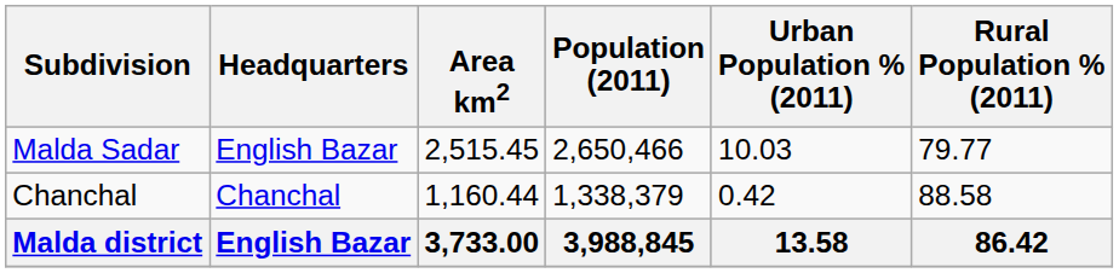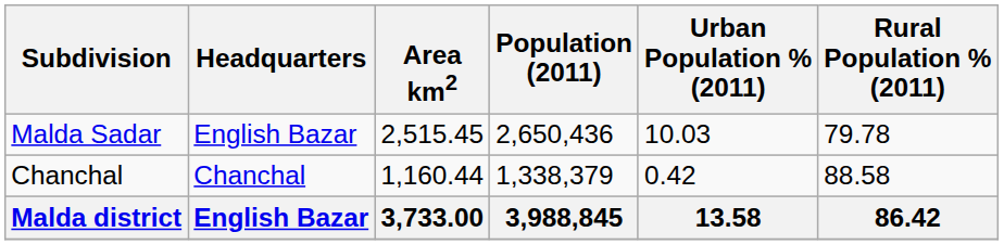 <table class="wikitable sortable">
 <tr>
 <th>Subdivision</th>
 <th>Headquarters</th>
 <th><br>Area<br>km<sup>2</sup></th>
 <th>Population<br>(2011)</th>
 <th>Urban<br>Population %<br>(2011)</th>
 <th>Rural<br> Population % <br>(2011)</th>
 </tr>
 <tr>
 <td><a href='#'>Malda Sadar</a></td>
 <td><a href='#'>English Bazar</a></td>
 <td>2,515.45</td>
-<td>2,650,466</td>
+<td>2,650,436</td>
 <td>10.03</td>
-<td>79.77</td>
+<td>79.78</td>
 </tr>
 <tr>
 <td>Chanchal</td>
 <td><a href='#'>Chanchal</a></td>
 <td>1,160.44</td>
 <td>1,338,379</td>
 <td>0.42</td>
 <td>88.58</td>
 </tr>
 <tr>
 <th><a href='#'>Malda district</a></th>
 <th><a href='#'>English Bazar</a></th>
 <th>3,733.00</th>
 <th>3,988,845</th>
 <th>13.58</th>
 <th>86.42</th>
 </tr>
 <tr>
 </tr>
 </table>
